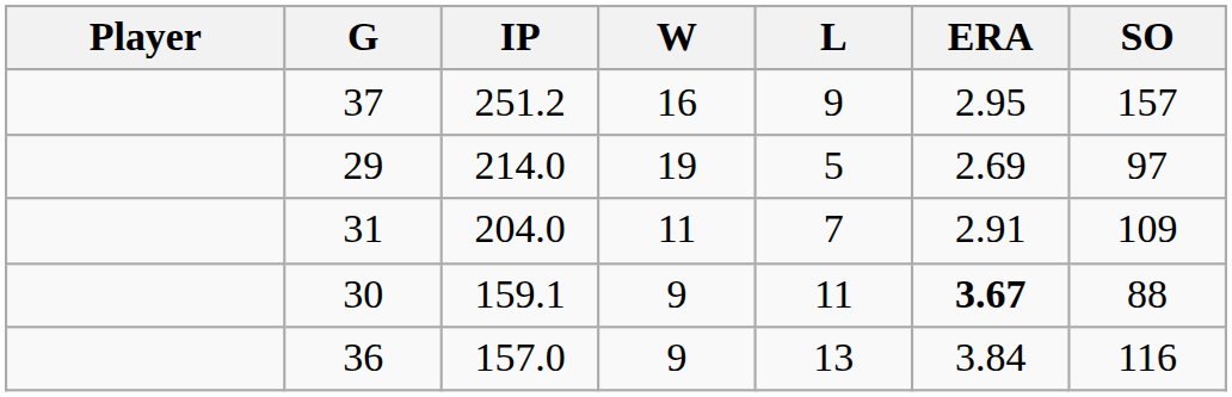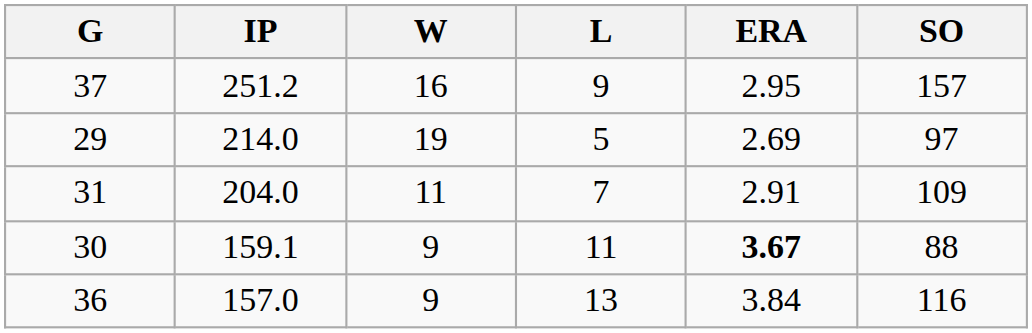 <table class="wikitable sortable">
 <tr>
-<th bgcolor="#DDDDFF" width="16%">Player</th>
 <th bgcolor="#DDDDFF" width="9%">G</th>
 <th bgcolor="#DDDDFF" width="9%">IP</th>
 <th bgcolor="#DDDDFF" width="9%">W</th>
 <th bgcolor="#DDDDFF" width="9%">L</th>
 <th bgcolor="#DDDDFF" width="9%">ERA</th>
 <th bgcolor="#DDDDFF" width="9%">SO</th>
 </tr>
 <tr align="center">
-<td></td>
 <td>37</td>
 <td>251.2</td>
 <td>16</td>
 <td>9</td>
 <td>2.95</td>
 <td>157</td>
 </tr>
 <tr align="center">
-<td></td>
 <td>29</td>
 <td>214.0</td>
 <td>19</td>
 <td>5</td>
 <td>2.69</td>
 <td>97</td>
 </tr>
 <tr align="center">
-<td></td>
 <td>31</td>
 <td>204.0</td>
 <td>11</td>
 <td>7</td>
 <td>2.91</td>
 <td>109</td>
 </tr>
 <tr align="center">
-<td></td>
 <td>30</td>
 <td>159.1</td>
 <td>9</td>
 <td>11</td>
 <td><strong>3.67</strong></td>
 <td>88</td>
 </tr>
 <tr align="center">
-<td></td>
 <td>36</td>
 <td>157.0</td>
 <td>9</td>
 <td>13</td>
 <td>3.84</td>
 <td>116</td>
 </tr>
 </table>
